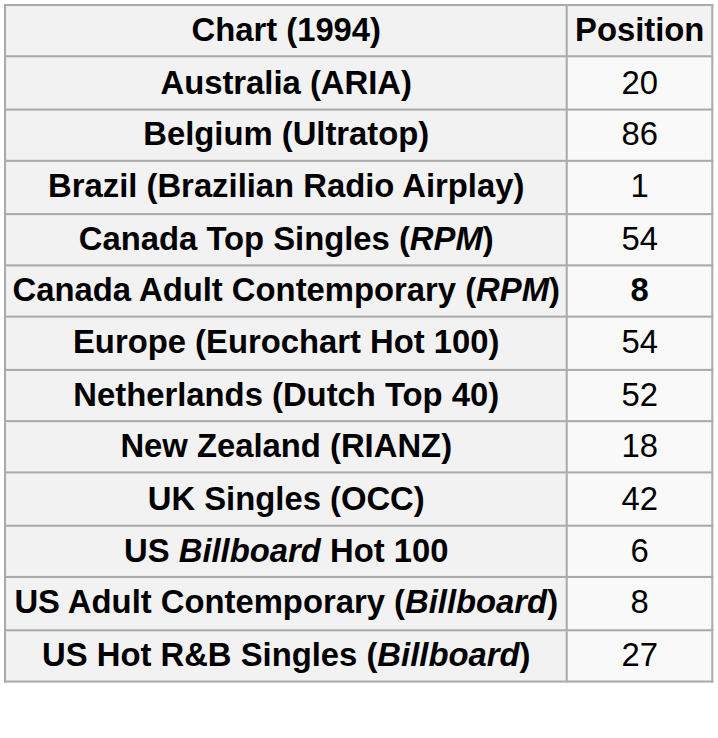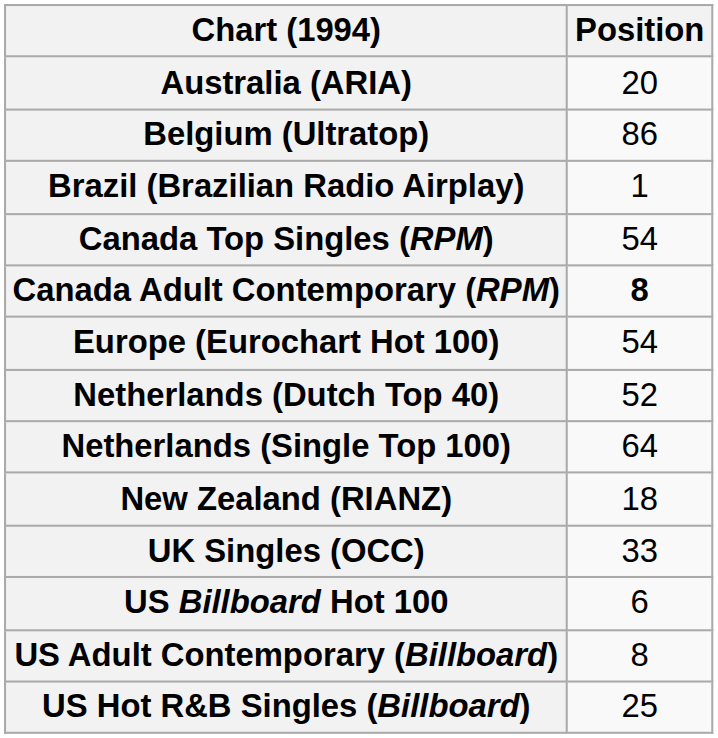 <table class="wikitable sortable plainrowheaders" style="text-align:center">
 <tr>
 <th>Chart (1994)</th>
 <th>Position</th>
 </tr>
 <tr>
 <th scope="row">Australia (ARIA)</th>
 <td>20</td>
 </tr>
 <tr>
 <th scope="row">Belgium (Ultratop)</th>
 <td>86</td>
 </tr>
 <tr>
 <th scope="row">Brazil (Brazilian Radio Airplay)</th>
 <td>1</td>
 </tr>
 <tr>
 <th scope="row">Canada Top Singles (<em>RPM</em>)</th>
 <td>54</td>
 </tr>
 <tr>
 <th scope="row">Canada Adult Contemporary (<em>RPM</em>)</th>
 <td><strong>8</strong></td>
 </tr>
 <tr>
 <th scope="row">Europe (Eurochart Hot 100)</th>
 <td>54</td>
 </tr>
 <tr>
 <th scope="row">Netherlands (Dutch Top 40)</th>
 <td>52</td>
 </tr>
 <tr>
+<th scope="row">Netherlands (Single Top 100)</th>
+<td>64</td>
+</tr>
+<tr>
 <th scope="row">New Zealand (RIANZ)</th>
 <td>18</td>
 </tr>
 <tr>
 <th scope="row">UK Singles (OCC)</th>
-<td>42</td>
+<td>33</td>
 </tr>
 <tr>
 <th scope="row">US <em>Billboard</em> Hot 100</th>
 <td>6</td>
 </tr>
 <tr>
 <th scope="row">US Adult Contemporary (<em>Billboard</em>)</th>
 <td>8</td>
 </tr>
 <tr>
 <th scope="row">US Hot R&B Singles (<em>Billboard</em>)</th>
-<td>27</td>
+<td>25</td>
 </tr>
 </table>
